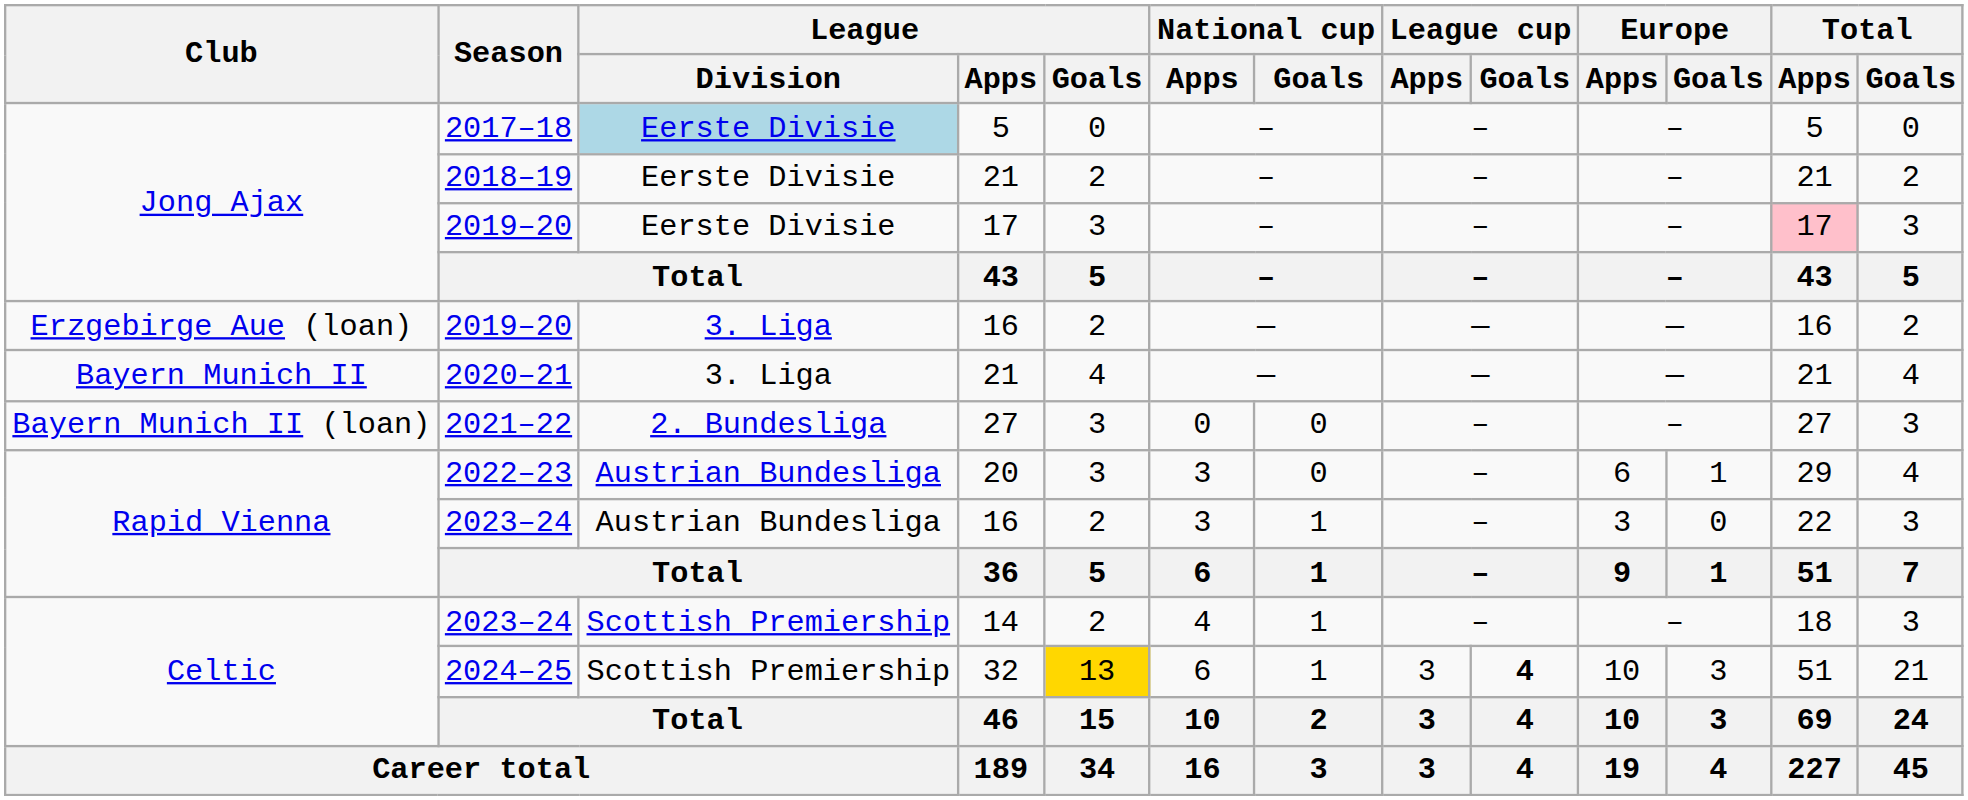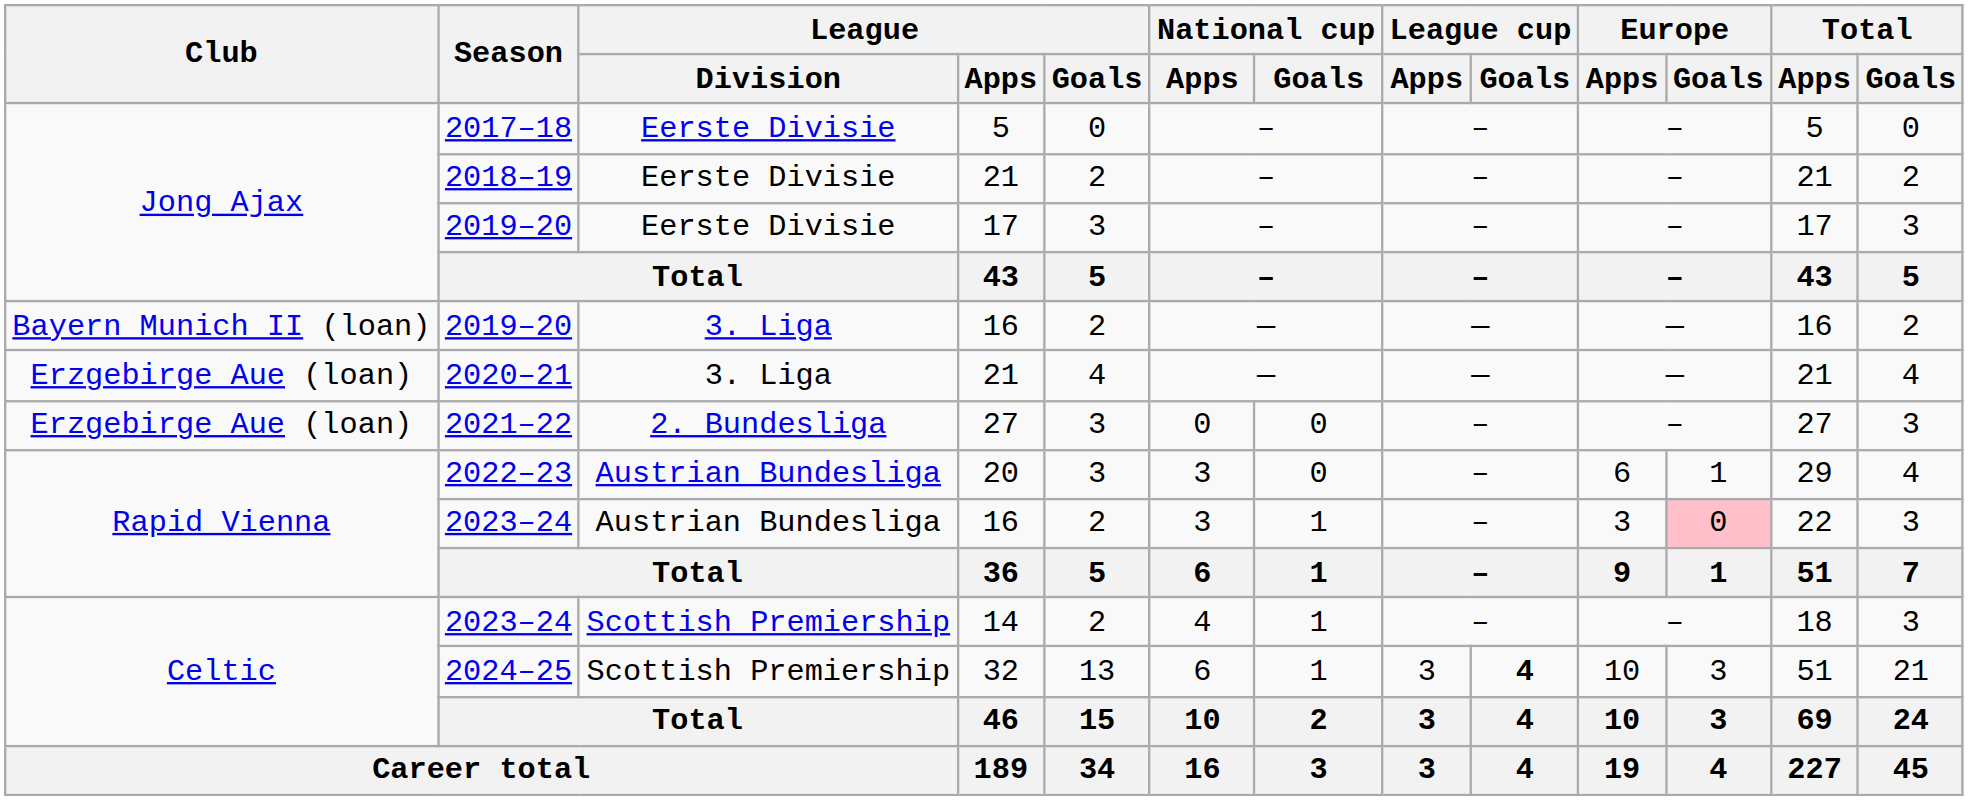 <table class="wikitable" style="text-align:center">
 <tr>
 <th rowspan="2">Club</th>
 <th rowspan="2">Season</th>
 <th colspan="3">League</th>
 <th colspan="2">National cup</th>
 <th colspan="2">League cup</th>
 <th colspan="2">Europe</th>
 <th colspan="2">Total</th>
 </tr>
 <tr>
 <th>Division</th>
 <th>Apps</th>
 <th>Goals</th>
 <th>Apps</th>
 <th>Goals</th>
 <th>Apps</th>
 <th>Goals</th>
 <th>Apps</th>
 <th>Goals</th>
 <th>Apps</th>
 <th>Goals</th>
 </tr>
 <tr>
 <td rowspan="4"><a href='#'>Jong Ajax</a></td>
 <td><a href='#'>2017–18</a></td>
-<td style="background: lightblue;"><a href='#'>Eerste Divisie</a></td>
+<td><a href='#'>Eerste Divisie</a></td>
 <td>5</td>
 <td>0</td>
 <td colspan="2">–</td>
 <td colspan="2">–</td>
 <td colspan="2">–</td>
 <td>5</td>
 <td>0</td>
 </tr>
 <tr>
 <td><a href='#'>2018–19</a></td>
 <td>Eerste Divisie</td>
 <td>21</td>
 <td>2</td>
 <td colspan="2">–</td>
 <td colspan="2">–</td>
 <td colspan="2">–</td>
 <td>21</td>
 <td>2</td>
 </tr>
 <tr>
 <td><a href='#'>2019–20</a></td>
 <td>Eerste Divisie</td>
 <td>17</td>
 <td>3</td>
 <td colspan="2">–</td>
 <td colspan="2">–</td>
 <td colspan="2">–</td>
-<td style="background: pink;">17</td>
+<td>17</td>
 <td>3</td>
 </tr>
 <tr>
 <th colspan="2">Total</th>
 <th>43</th>
 <th>5</th>
 <th colspan="2">–</th>
 <th colspan="2">–</th>
 <th colspan="2">–</th>
 <th>43</th>
 <th>5</th>
 </tr>
 <tr>
-<td><a href='#'>Erzgebirge Aue</a> (loan)</td>
+<td><a href='#'>Bayern Munich II</a> (loan)</td>
 <td><a href='#'>2019–20</a></td>
 <td><a href='#'>3. Liga</a></td>
 <td>16</td>
 <td>2</td>
 <td colspan="2">—</td>
 <td colspan="2">—</td>
 <td colspan="2">—</td>
 <td>16</td>
 <td>2</td>
 </tr>
 <tr>
-<td><a href='#'>Bayern Munich II</a></td>
+<td><a href='#'>Erzgebirge Aue</a> (loan)</td>
 <td><a href='#'>2020–21</a></td>
 <td>3. Liga</td>
 <td>21</td>
 <td>4</td>
 <td colspan="2">—</td>
 <td colspan="2">—</td>
 <td colspan="2">—</td>
 <td>21</td>
 <td>4</td>
 </tr>
 <tr>
-<td><a href='#'>Bayern Munich II</a> (loan)</td>
+<td><a href='#'>Erzgebirge Aue</a> (loan)</td>
 <td><a href='#'>2021–22</a></td>
 <td><a href='#'>2. Bundesliga</a></td>
 <td>27</td>
 <td>3</td>
 <td>0</td>
 <td>0</td>
 <td colspan="2">–</td>
 <td colspan="2">–</td>
 <td>27</td>
 <td>3</td>
 </tr>
 <tr>
 <td rowspan="3"><a href='#'>Rapid Vienna</a></td>
 <td><a href='#'>2022–23</a></td>
 <td><a href='#'>Austrian Bundesliga</a></td>
 <td>20</td>
 <td>3</td>
 <td>3</td>
 <td>0</td>
 <td colspan="2">–</td>
 <td>6</td>
 <td>1</td>
 <td>29</td>
 <td>4</td>
 </tr>
 <tr>
 <td><a href='#'>2023–24</a></td>
 <td>Austrian Bundesliga</td>
 <td>16</td>
 <td>2</td>
 <td>3</td>
 <td>1</td>
 <td colspan="2">–</td>
 <td>3</td>
-<td>0</td>
+<td style="background: pink;">0</td>
 <td>22</td>
 <td>3</td>
 </tr>
 <tr>
 <th colspan="2">Total</th>
 <th>36</th>
 <th>5</th>
 <th>6</th>
 <th>1</th>
 <th colspan="2">–</th>
 <th>9</th>
 <th>1</th>
 <th>51</th>
 <th>7</th>
 </tr>
 <tr>
 <td rowspan="3"><a href='#'>Celtic</a></td>
 <td><a href='#'>2023–24</a></td>
 <td><a href='#'>Scottish Premiership</a></td>
 <td>14</td>
 <td>2</td>
 <td>4</td>
 <td>1</td>
 <td colspan="2">–</td>
 <td colspan="2">–</td>
 <td>18</td>
 <td>3</td>
 </tr>
 <tr>
 <td><a href='#'>2024–25</a></td>
 <td>Scottish Premiership</td>
 <td>32</td>
-<td style="background: gold;">13</td>
+<td>13</td>
 <td>6</td>
 <td>1</td>
 <td>3</td>
 <td><strong>4</strong></td>
 <td>10</td>
 <td>3</td>
 <td>51</td>
 <td>21</td>
 </tr>
 <tr>
 <th colspan="2">Total</th>
 <th>46</th>
 <th>15</th>
 <th>10</th>
 <th>2</th>
 <th>3</th>
 <th>4</th>
 <th>10</th>
 <th>3</th>
 <th>69</th>
 <th>24</th>
 </tr>
 <tr>
 <th colspan="3">Career total</th>
 <th>189</th>
 <th>34</th>
 <th>16</th>
 <th>3</th>
 <th>3</th>
 <th>4</th>
 <th>19</th>
 <th>4</th>
 <th>227</th>
 <th>45</th>
 </tr>
 </table>
